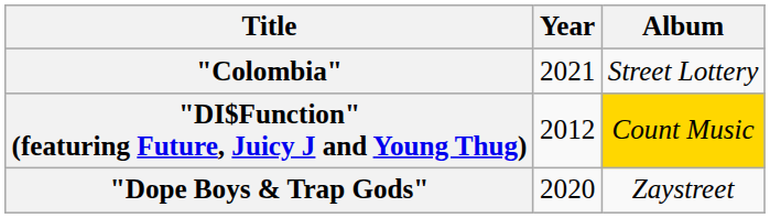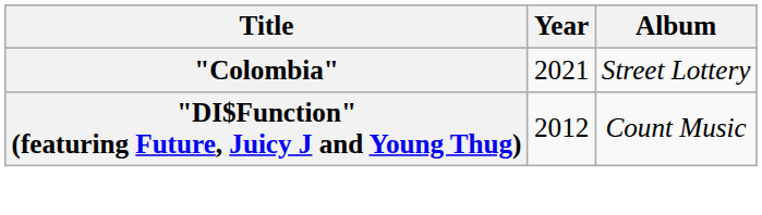 <table class="wikitable plainrowheaders" style="text-align:center;">
 <tr>
 <th>Title</th>
 <th>Year</th>
 <th>Album</th>
 </tr>
 <tr>
 <th scope="row">"Colombia"</th>
 <td>2021</td>
 <td><em>Street Lottery</em></td>
 </tr>
 <tr>
 <th scope="row">"DI$Function"<br><span>(featuring <a href='#'>Future</a>, <a href='#'>Juicy J</a> and <a href='#'>Young Thug</a>)</span></th>
 <td>2012</td>
-<td style="background: gold;"><em>Count Music</em></td>
-</tr>
-<tr>
-<th scope="row">"Dope Boys & Trap Gods"<br></th>
-<td>2020</td>
-<td><em>Zaystreet</em></td>
+<td><em>Count Music</em></td>
 </tr>
 </table>
